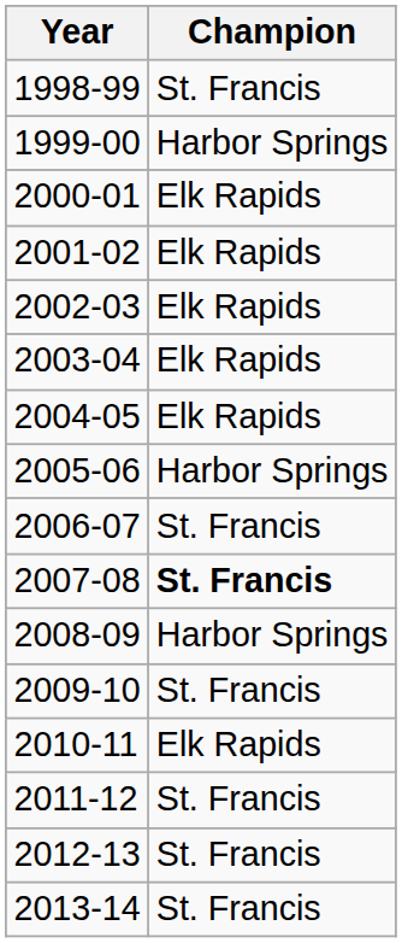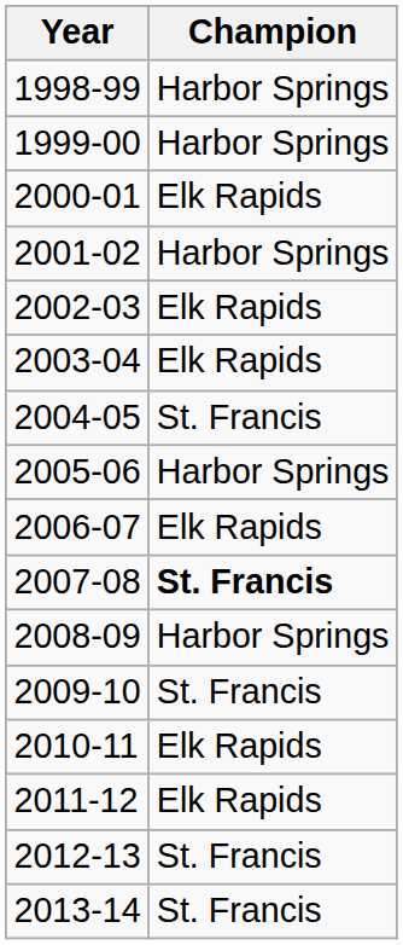 <table class=wikitable>
 <tr>
 <th>Year</th>
 <th>Champion</th>
 </tr>
 <tr>
 <td>1998-99</td>
-<td>St. Francis</td>
+<td>Harbor Springs</td>
 </tr>
 <tr>
 <td>1999-00</td>
 <td>Harbor Springs</td>
 </tr>
 <tr>
 <td>2000-01</td>
 <td>Elk Rapids</td>
 </tr>
 <tr>
 <td>2001-02</td>
-<td>Elk Rapids</td>
+<td>Harbor Springs</td>
 </tr>
 <tr>
 <td>2002-03</td>
 <td>Elk Rapids</td>
 </tr>
 <tr>
 <td>2003-04</td>
 <td>Elk Rapids</td>
 </tr>
 <tr>
 <td>2004-05</td>
-<td>Elk Rapids</td>
+<td>St. Francis</td>
 </tr>
 <tr>
 <td>2005-06</td>
 <td>Harbor Springs</td>
 </tr>
 <tr>
 <td>2006-07</td>
-<td>St. Francis</td>
+<td>Elk Rapids</td>
 </tr>
 <tr>
 <td>2007-08</td>
 <td><strong>St. Francis</strong></td>
 </tr>
 <tr>
 <td>2008-09</td>
 <td>Harbor Springs</td>
 </tr>
 <tr>
 <td>2009-10</td>
 <td>St. Francis</td>
 </tr>
 <tr>
 <td>2010-11</td>
 <td>Elk Rapids</td>
 </tr>
 <tr>
 <td>2011-12</td>
-<td>St. Francis</td>
+<td>Elk Rapids</td>
 </tr>
 <tr>
 <td>2012-13</td>
 <td>St. Francis</td>
 </tr>
 <tr>
 <td>2013-14</td>
 <td>St. Francis</td>
 </tr>
 </table>
